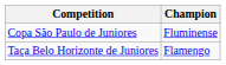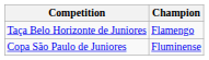 <table class="wikitable">
 <tr>
 <th>Competition</th>
 <th>Champion</th>
 </tr>
 <tr>
+<td><a href='#'>Taça Belo Horizonte de Juniores</a></td>
+<td><a href='#'>Flamengo</a></td>
+</tr>
+<tr>
 <td><a href='#'>Copa São Paulo de Juniores</a></td>
 <td><a href='#'>Fluminense</a></td>
 </tr>
-<tr>
-<td><a href='#'>Taça Belo Horizonte de Juniores</a></td>
-<td><a href='#'>Flamengo</a></td>
-</tr>
 </table>
